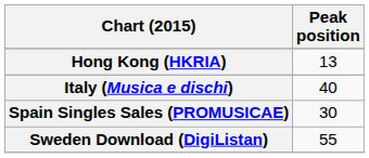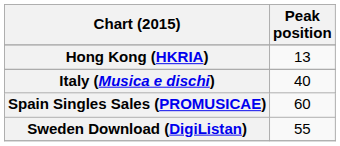 <table class="wikitable sortable plainrowheaders" style="text-align:center;">
 <tr>
 <th scope="col">Chart (2015)</th>
 <th scope="col">Peak<br>position</th>
 </tr>
 <tr>
 </tr>
 <tr>
 </tr>
 <tr>
 <th scope="row">Hong Kong (<a href='#'>HKRIA</a>)</th>
 <td>13</td>
 </tr>
 <tr>
 </tr>
 <tr>
 <th scope="row">Italy (<em><a href='#'>Musica e dischi</a></em>)</th>
 <td>40</td>
 </tr>
 <tr>
 <th scope="row">Spain Singles Sales (<a href='#'>PROMUSICAE</a>)</th>
-<td align="center">30</td>
+<td align="center">60</td>
 </tr>
 <tr>
 <th scope="row">Sweden Download (<a href='#'>DigiListan</a>)</th>
 <td align="center">55</td>
 </tr>
 <tr>
 </tr>
 </table>
